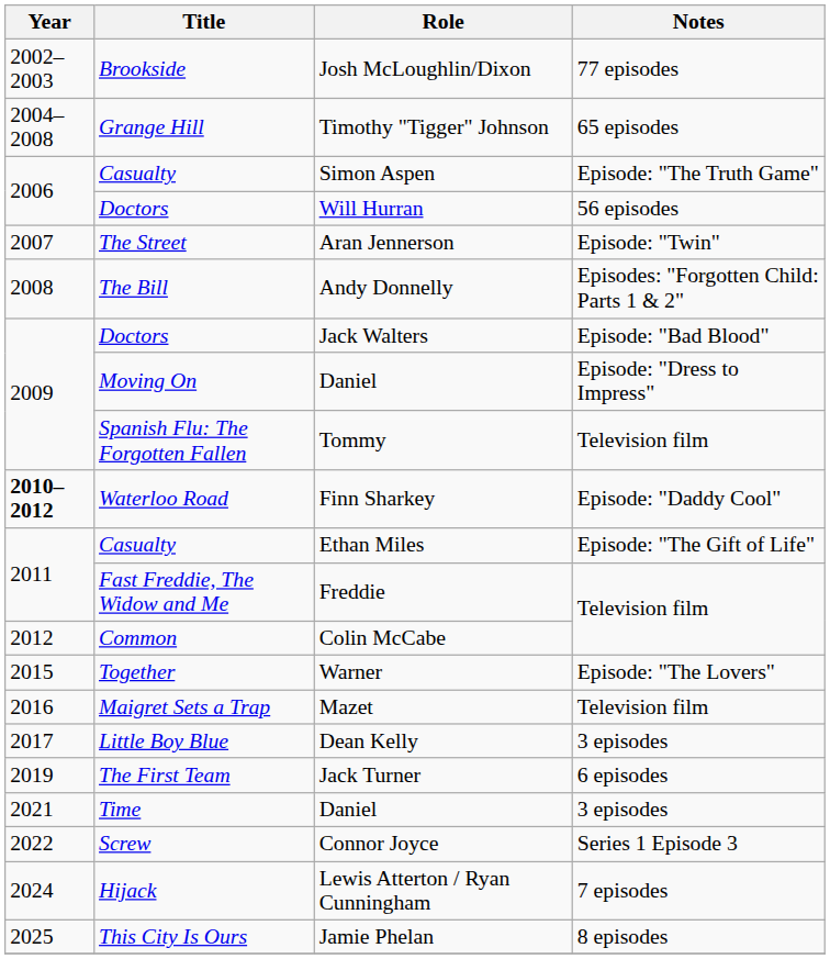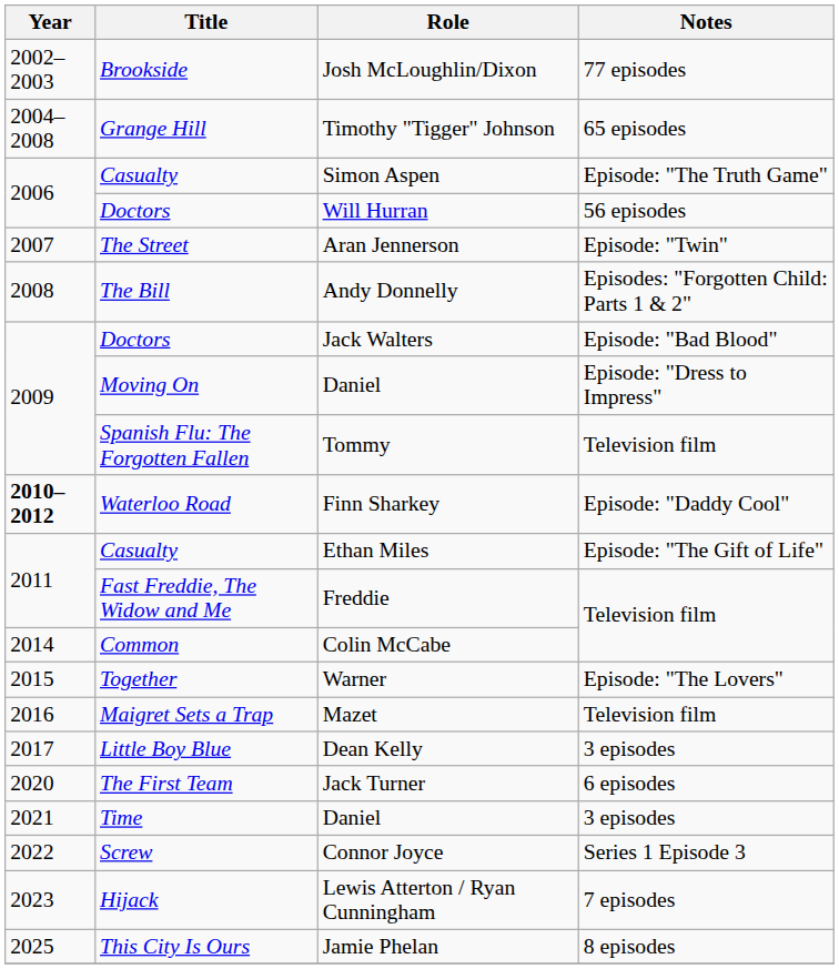 <table class="wikitable sortable">
 <tr>
 <th>Year</th>
 <th>Title</th>
 <th>Role</th>
 <th class="unsortable">Notes</th>
 </tr>
 <tr>
 <td>2002–2003</td>
 <td><em><a href='#'>Brookside</a></em></td>
 <td>Josh McLoughlin/Dixon</td>
 <td>77 episodes</td>
 </tr>
 <tr>
 <td>2004–2008</td>
 <td><em><a href='#'>Grange Hill</a></em></td>
 <td>Timothy "Tigger" Johnson</td>
 <td>65 episodes</td>
 </tr>
 <tr>
 <td rowspan="2">2006</td>
 <td><em><a href='#'>Casualty</a></em></td>
 <td>Simon Aspen</td>
 <td>Episode: "The Truth Game"</td>
 </tr>
 <tr>
 <td><em><a href='#'>Doctors</a></em></td>
 <td><a href='#'>Will Hurran</a></td>
 <td>56 episodes</td>
 </tr>
 <tr>
 <td>2007</td>
 <td><em><a href='#'>The Street</a></em></td>
 <td>Aran Jennerson</td>
 <td>Episode: "Twin"</td>
 </tr>
 <tr>
 <td>2008</td>
 <td><em><a href='#'>The Bill</a></em></td>
 <td>Andy Donnelly</td>
 <td>Episodes: "Forgotten Child: Parts 1 & 2"</td>
 </tr>
 <tr>
 <td rowspan="3">2009</td>
 <td><em><a href='#'>Doctors</a></em></td>
 <td>Jack Walters</td>
 <td>Episode: "Bad Blood"</td>
 </tr>
 <tr>
 <td><em><a href='#'>Moving On</a></em></td>
 <td>Daniel</td>
 <td>Episode: "Dress to Impress"</td>
 </tr>
 <tr>
 <td><em><a href='#'>Spanish Flu: The Forgotten Fallen</a></em></td>
 <td>Tommy</td>
 <td>Television film</td>
 </tr>
 <tr>
 <td><strong>2010–2012</strong></td>
 <td><em><a href='#'>Waterloo Road</a></em></td>
 <td>Finn Sharkey</td>
 <td>Episode: "Daddy Cool"</td>
 </tr>
 <tr>
 <td rowspan="2">2011</td>
 <td><em><a href='#'>Casualty</a></em></td>
 <td>Ethan Miles</td>
 <td>Episode: "The Gift of Life"</td>
 </tr>
 <tr>
 <td><em><a href='#'>Fast Freddie, The Widow and Me</a></em></td>
 <td>Freddie</td>
 <td rowspan="2">Television film</td>
 </tr>
 <tr>
-<td>2012</td>
+<td>2014</td>
 <td><em><a href='#'>Common</a></em></td>
 <td>Colin McCabe</td>
 </tr>
 <tr>
 <td>2015</td>
 <td><em><a href='#'>Together</a></em></td>
 <td>Warner</td>
 <td>Episode: "The Lovers"</td>
 </tr>
 <tr>
 <td>2016</td>
 <td><em><a href='#'>Maigret Sets a Trap</a></em></td>
 <td>Mazet</td>
 <td>Television film</td>
 </tr>
 <tr>
 <td>2017</td>
 <td><em><a href='#'>Little Boy Blue</a></em></td>
 <td>Dean Kelly</td>
 <td>3 episodes</td>
 </tr>
 <tr>
-<td>2019</td>
+<td>2020</td>
 <td><em><a href='#'>The First Team</a></em></td>
 <td>Jack Turner</td>
 <td>6 episodes</td>
 </tr>
 <tr>
 <td>2021</td>
 <td><em><a href='#'>Time</a></em></td>
 <td>Daniel</td>
 <td>3 episodes </td>
 </tr>
 <tr>
 <td>2022</td>
 <td><em><a href='#'>Screw</a></em></td>
 <td>Connor Joyce</td>
 <td>Series 1 Episode 3</td>
 </tr>
 <tr>
-<td>2024</td>
+<td>2023</td>
 <td><em><a href='#'>Hijack</a></em></td>
 <td>Lewis Atterton / Ryan Cunningham</td>
 <td>7 episodes </td>
 </tr>
 <tr>
 <td>2025</td>
 <td><em><a href='#'>This City Is Ours</a></em></td>
 <td>Jamie Phelan</td>
 <td>8 episodes </td>
 </tr>
 <tr>
 </tr>
 </table>
